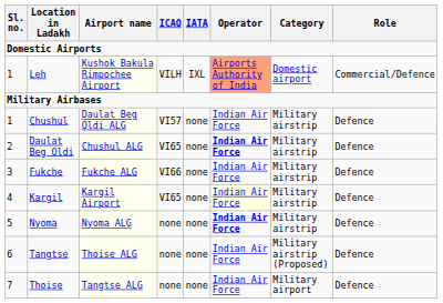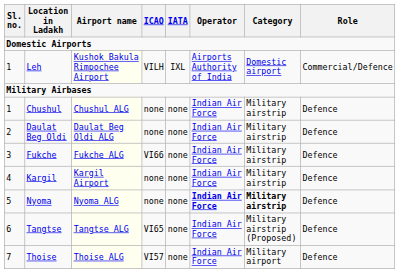 <table class="wikitable sortable">
 <tr>
 <th>Sl. no.</th>
 <th>Location in Ladakh</th>
 <th>Airport name</th>
 <th><a href='#'>ICAO</a></th>
 <th><a href='#'>IATA</a></th>
 <th>Operator</th>
 <th>Category</th>
 <th>Role</th>
 </tr>
 <tr>
 <td colspan="8"><strong>Domestic Airports</strong></td>
 </tr>
 <tr>
 <td>1</td>
 <td><a href='#'>Leh</a></td>
 <td style="background:#FFFFF0;"><a href='#'>Kushok Bakula Rimpochee Airport</a></td>
 <td align="center">VILH</td>
 <td align="center">IXL</td>
-<td style="background: lightsalmon;"><a href='#'>Airports Authority of India</a></td>
+<td><a href='#'>Airports Authority of India</a></td>
 <td><a href='#'>Domestic airport</a></td>
 <td>Commercial/Defence</td>
 </tr>
 <tr>
 <td colspan="8"><strong>Military Airbases</strong></td>
 </tr>
 <tr>
 <td>1</td>
 <td><a href='#'>Chushul</a></td>
-<td style="background:#FFFFF0;"><a href='#'>Daulat Beg Oldi ALG</a></td>
-<td align="center">VI57</td>
+<td style="background:#FFFFF0;"><a href='#'>Chushul ALG</a></td>
+<td align="center">none</td>
 <td align="center">none</td>
 <td><a href='#'>Indian Air Force</a></td>
 <td>Military airstrip</td>
 <td>Defence</td>
 </tr>
 <tr>
 <td>2</td>
 <td><a href='#'>Daulat Beg Oldi</a></td>
-<td style="background:#FFFFF0;"><a href='#'>Chushul ALG</a></td>
-<td align="center">VI65</td>
+<td style="background:#FFFFF0;"><a href='#'>Daulat Beg Oldi ALG</a></td>
 <td align="center">none</td>
-<td><strong><a href='#'>Indian Air Force</a></strong></td>
+<td align="center">none</td>
+<td><a href='#'>Indian Air Force</a></td>
 <td>Military airstrip</td>
 <td>Defence</td>
 </tr>
 <tr>
 <td>3</td>
 <td><a href='#'>Fukche</a></td>
 <td style="background:#FFFFF0;"><a href='#'>Fukche ALG</a></td>
 <td align="center">VI66</td>
 <td align="center">none</td>
 <td><a href='#'>Indian Air Force</a></td>
 <td>Military airstrip</td>
 <td>Defence</td>
 </tr>
 <tr>
 <td>4</td>
 <td><a href='#'>Kargil</a></td>
 <td style="background:#FFFFF0;"><a href='#'>Kargil Airport</a></td>
-<td align="center">VI65</td>
 <td align="center">none</td>
-<td style="background: lightyellow;"><a href='#'>Indian Air Force</a></td>
+<td align="center">none</td>
+<td><a href='#'>Indian Air Force</a></td>
 <td>Military airstrip</td>
 <td>Defence</td>
 </tr>
 <tr>
 <td>5</td>
 <td><a href='#'>Nyoma</a></td>
 <td style="background:#FFFFF0;"><a href='#'>Nyoma ALG</a></td>
 <td align="center">none</td>
 <td align="center">none</td>
 <td><strong><a href='#'>Indian Air Force</a></strong></td>
-<td>Military airstrip</td>
+<td><strong>Military airstrip</strong></td>
 <td>Defence</td>
 </tr>
 <tr>
 <td>6</td>
 <td><a href='#'>Tangtse</a></td>
-<td style="background:#FFFFF0;"><a href='#'>Thoise ALG</a></td>
-<td align="center">none</td>
+<td style="background:#FFFFF0;"><a href='#'>Tangtse ALG</a></td>
+<td align="center">VI65</td>
 <td align="center">none</td>
 <td><a href='#'>Indian Air Force</a></td>
 <td>Military airstrip<br>(Proposed)</td>
 <td>Defence</td>
 </tr>
 <tr>
 <td>7</td>
 <td><a href='#'>Thoise</a></td>
-<td style="background:#FFFFF0;"><a href='#'>Tangtse ALG</a></td>
-<td align="center">none</td>
+<td style="background:#FFFFF0;"><a href='#'>Thoise ALG</a></td>
+<td align="center">VI57</td>
 <td align="center">none</td>
 <td><a href='#'>Indian Air Force</a></td>
 <td>Military airport</td>
 <td>Defence</td>
 </tr>
 </table>
